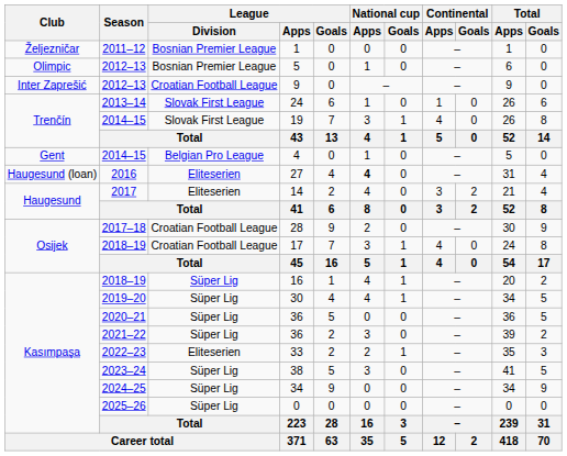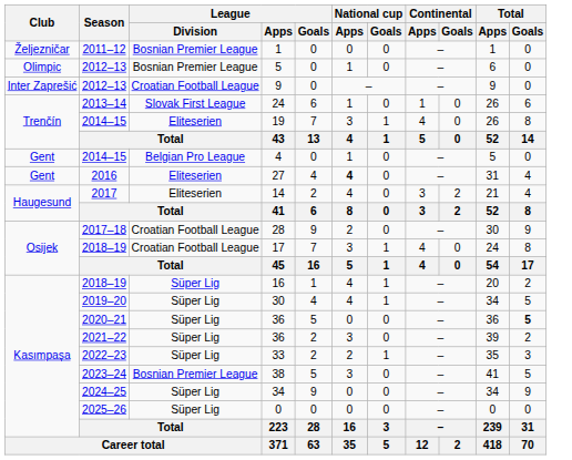 <table class="wikitable" style="text-align:center">
 <tr>
 <th rowspan=2>Club</th>
 <th rowspan=2>Season</th>
 <th colspan=3>League</th>
 <th colspan=2>National cup</th>
 <th colspan=2>Continental</th>
 <th colspan=2>Total</th>
 </tr>
 <tr>
 <th>Division</th>
 <th>Apps</th>
 <th>Goals</th>
 <th>Apps</th>
 <th>Goals</th>
 <th>Apps</th>
 <th>Goals</th>
 <th>Apps</th>
 <th>Goals</th>
 </tr>
 <tr>
 <td><a href='#'>Željezničar</a></td>
 <td><a href='#'>2011–12</a></td>
 <td><a href='#'>Bosnian Premier League</a></td>
 <td>1</td>
 <td>0</td>
 <td>0</td>
 <td>0</td>
 <td colspan=2>–</td>
 <td>1</td>
 <td>0</td>
 </tr>
 <tr>
 <td><a href='#'>Olimpic</a></td>
 <td><a href='#'>2012–13</a></td>
 <td>Bosnian Premier League</td>
 <td>5</td>
 <td>0</td>
 <td>1</td>
 <td>0</td>
 <td colspan=2>–</td>
 <td>6</td>
 <td>0</td>
 </tr>
 <tr>
 <td><a href='#'>Inter Zaprešić</a></td>
 <td><a href='#'>2012–13</a></td>
 <td><a href='#'>Croatian Football League</a></td>
 <td>9</td>
 <td>0</td>
 <td colspan=2>–</td>
 <td colspan=2>–</td>
 <td>9</td>
 <td>0</td>
 </tr>
 <tr>
 <td rowspan=3><a href='#'>Trenčín</a></td>
 <td><a href='#'>2013–14</a></td>
 <td><a href='#'>Slovak First League</a></td>
 <td>24</td>
 <td>6</td>
 <td>1</td>
 <td>0</td>
 <td>1</td>
 <td>0</td>
 <td>26</td>
 <td>6</td>
 </tr>
 <tr>
 <td><a href='#'>2014–15</a></td>
-<td>Slovak First League</td>
+<td><a href='#'>Eliteserien</a></td>
 <td>19</td>
 <td>7</td>
 <td>3</td>
 <td>1</td>
 <td>4</td>
 <td>0</td>
 <td>26</td>
 <td>8</td>
 </tr>
 <tr>
 <th colspan=2>Total</th>
 <th>43</th>
 <th>13</th>
 <th>4</th>
 <th>1</th>
 <th>5</th>
 <th>0</th>
 <th>52</th>
 <th>14</th>
 </tr>
 <tr>
 <td><a href='#'>Gent</a></td>
 <td><a href='#'>2014–15</a></td>
 <td><a href='#'>Belgian Pro League</a></td>
 <td>4</td>
 <td>0</td>
 <td>1</td>
 <td>0</td>
 <td colspan=2>–</td>
 <td>5</td>
 <td>0</td>
 </tr>
 <tr>
-<td><a href='#'>Haugesund</a> (loan)</td>
+<td><a href='#'>Gent</a></td>
 <td><a href='#'>2016</a></td>
 <td><a href='#'>Eliteserien</a></td>
 <td>27</td>
 <td>4</td>
 <td><strong>4</strong></td>
 <td>0</td>
 <td colspan=2>–</td>
 <td>31</td>
 <td>4</td>
 </tr>
 <tr>
 <td rowspan=2><a href='#'>Haugesund</a></td>
 <td><a href='#'>2017</a></td>
 <td>Eliteserien</td>
 <td>14</td>
 <td>2</td>
 <td>4</td>
 <td>0</td>
 <td>3</td>
 <td>2</td>
 <td>21</td>
 <td>4</td>
 </tr>
 <tr>
 <th colspan=2>Total</th>
 <th>41</th>
 <th>6</th>
 <th>8</th>
 <th>0</th>
 <th>3</th>
 <th>2</th>
 <th>52</th>
 <th>8</th>
 </tr>
 <tr>
 <td rowspan=3><a href='#'>Osijek</a></td>
 <td><a href='#'>2017–18</a></td>
 <td>Croatian Football League</td>
 <td>28</td>
 <td>9</td>
 <td>2</td>
 <td>0</td>
 <td colspan=2>–</td>
 <td>30</td>
 <td>9</td>
 </tr>
 <tr>
 <td><a href='#'>2018–19</a></td>
 <td>Croatian Football League</td>
 <td>17</td>
 <td>7</td>
 <td>3</td>
 <td>1</td>
 <td>4</td>
 <td>0</td>
 <td>24</td>
 <td>8</td>
 </tr>
 <tr>
 <th colspan=2>Total</th>
 <th>45</th>
 <th>16</th>
 <th>5</th>
 <th>1</th>
 <th>4</th>
 <th>0</th>
 <th>54</th>
 <th>17</th>
 </tr>
 <tr>
 <td rowspan=9><a href='#'>Kasımpaşa</a></td>
 <td><a href='#'>2018–19</a></td>
 <td><a href='#'>Süper Lig</a></td>
 <td>16</td>
 <td>1</td>
 <td>4</td>
 <td>1</td>
 <td colspan=2>–</td>
 <td>20</td>
 <td>2</td>
 </tr>
 <tr>
 <td><a href='#'>2019–20</a></td>
 <td>Süper Lig</td>
 <td>30</td>
 <td>4</td>
 <td>4</td>
 <td>1</td>
 <td colspan=2>–</td>
 <td>34</td>
 <td>5</td>
 </tr>
 <tr>
 <td><a href='#'>2020–21</a></td>
 <td>Süper Lig</td>
 <td>36</td>
 <td>5</td>
 <td>0</td>
 <td>0</td>
 <td colspan=2>–</td>
 <td>36</td>
-<td>5</td>
+<td><strong>5</strong></td>
 </tr>
 <tr>
 <td><a href='#'>2021–22</a></td>
 <td>Süper Lig</td>
 <td>36</td>
 <td>2</td>
 <td>3</td>
 <td>0</td>
 <td colspan=2>–</td>
 <td>39</td>
 <td>2</td>
 </tr>
 <tr>
 <td><a href='#'>2022–23</a></td>
-<td>Eliteserien</td>
+<td>Süper Lig</td>
 <td>33</td>
 <td>2</td>
 <td>2</td>
 <td>1</td>
 <td colspan=2>–</td>
 <td>35</td>
 <td>3</td>
 </tr>
 <tr>
 <td><a href='#'>2023–24</a></td>
-<td>Süper Lig</td>
+<td><a href='#'>Bosnian Premier League</a></td>
 <td>38</td>
 <td>5</td>
 <td>3</td>
 <td>0</td>
 <td colspan=2>–</td>
 <td>41</td>
 <td>5</td>
 </tr>
 <tr>
 <td><a href='#'>2024–25</a></td>
 <td>Süper Lig</td>
 <td>34</td>
 <td>9</td>
 <td>0</td>
 <td>0</td>
 <td colspan=2>–</td>
 <td>34</td>
 <td>9</td>
 </tr>
 <tr>
 <td><a href='#'>2025–26</a></td>
 <td>Süper Lig</td>
 <td>0</td>
 <td>0</td>
 <td>0</td>
 <td>0</td>
 <td colspan=2>–</td>
 <td>0</td>
 <td>0</td>
 </tr>
 <tr>
 <th colspan=2>Total</th>
 <th>223</th>
 <th>28</th>
 <th>16</th>
 <th>3</th>
 <th colspan=2>–</th>
 <th>239</th>
 <th>31</th>
 </tr>
 <tr>
 <th colspan=3>Career total</th>
 <th>371</th>
 <th>63</th>
 <th>35</th>
 <th>5</th>
 <th>12</th>
 <th>2</th>
 <th>418</th>
 <th>70</th>
 </tr>
 </table>
